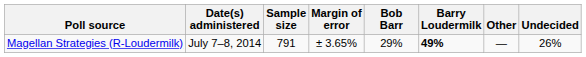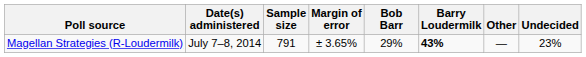 <table class="wikitable">
 <tr valign= bottom>
 <th>Poll source</th>
 <th>Date(s)<br>administered</th>
 <th>Sample<br>size</th>
 <th>Margin of<br>error</th>
 <th style="width:70px;">Bob<br>Barr</th>
 <th style="width:70px;">Barry<br>Loudermilk</th>
 <th>Other</th>
 <th>Undecided</th>
 </tr>
 <tr>
 <td><a href='#'>Magellan Strategies (R-Loudermilk)</a></td>
 <td align=center>July 7–8, 2014</td>
 <td align=center>791</td>
 <td align=center>± 3.65%</td>
 <td align=center>29%</td>
-<td><strong>49%</strong></td>
+<td><strong>43%</strong></td>
 <td align=center>—</td>
-<td align=center>26%</td>
+<td align=center>23%</td>
 </tr>
 </table>
